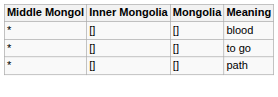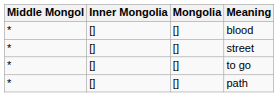 <table class="wikitable">
 <tr>
 <th>Middle Mongol</th>
 <th>Inner Mongolia</th>
 <th>Mongolia</th>
 <th>Meaning</th>
 </tr>
 <tr>
 <td>*  <em></em></td>
 <td>[]  <em></em></td>
 <td>[]  </td>
 <td>blood</td>
 </tr>
 <tr>
 <td>*  <em></em></td>
 <td>[]  <em></em></td>
 <td>[]  </td>
+<td>street</td>
+</tr>
+<tr>
+<td>*  <em></em></td>
+<td>[]  <em></em></td>
+<td>[]  </td>
 <td>to go</td>
 </tr>
 <tr>
 <td>*  <em></em></td>
 <td>[]  <em></em></td>
 <td>[]  </td>
 <td>path</td>
 </tr>
 </table>
